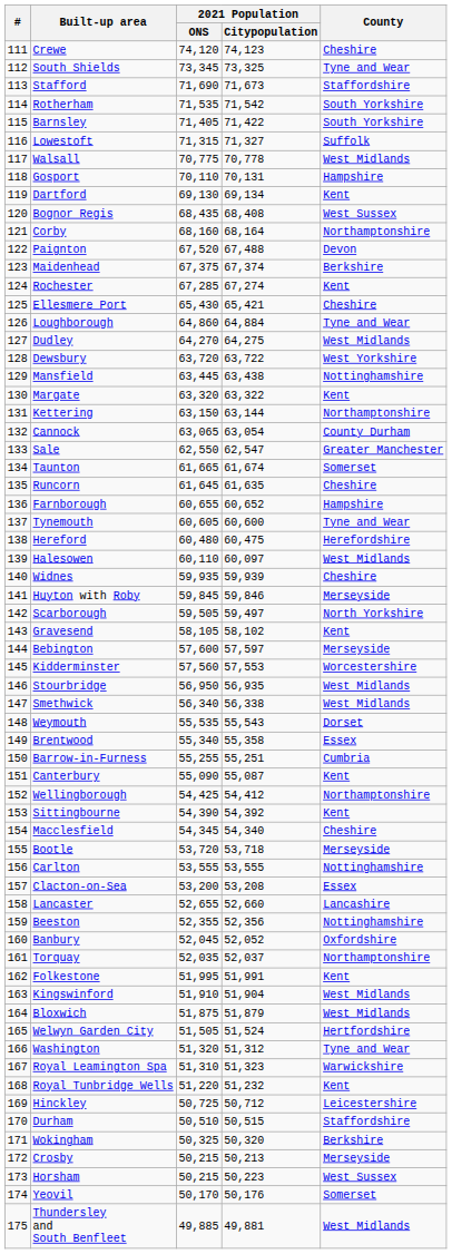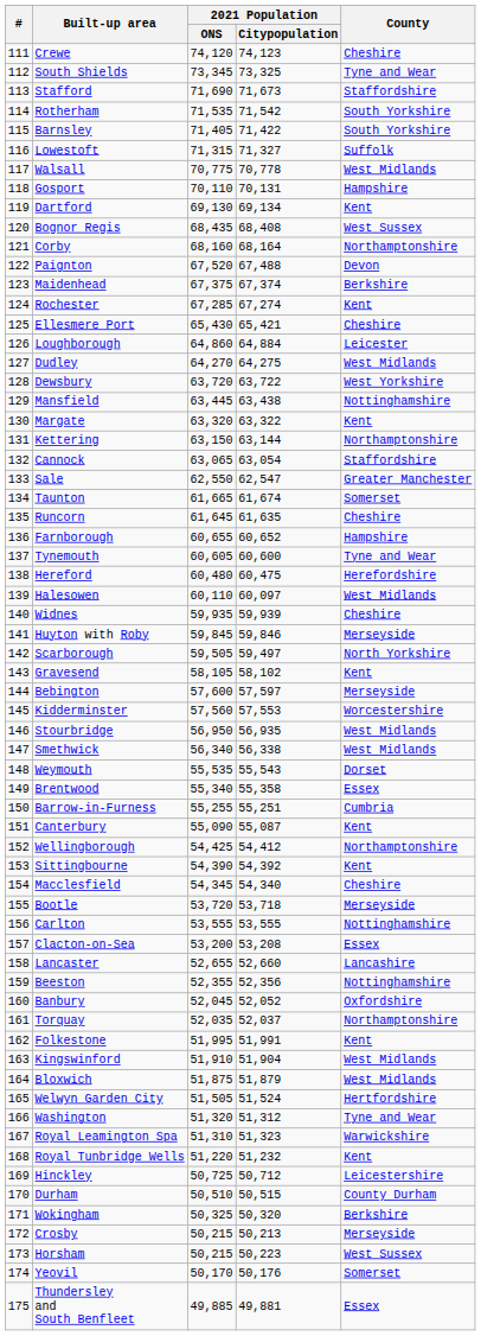 <table class="wikitable sortable">
 <tr>
 <th rowspan=2>#</th>
 <th rowspan=2>Built-up area</th>
 <th colspan=2>2021 Population</th>
 <th rowspan=2>County</th>
 </tr>
 <tr>
 <th>ONS</th>
 <th>Citypopulation</th>
 </tr>
 <tr>
 <td>111</td>
 <td><a href='#'>Crewe</a></td>
 <td>74,120</td>
 <td>74,123</td>
 <td><a href='#'>Cheshire</a></td>
 </tr>
 <tr>
 <td>112</td>
 <td><a href='#'>South Shields</a></td>
 <td>73,345</td>
 <td>73,325</td>
 <td><a href='#'>Tyne and Wear</a></td>
 </tr>
 <tr>
 <td>113</td>
 <td><a href='#'>Stafford</a></td>
 <td>71,690</td>
 <td>71,673</td>
 <td><a href='#'>Staffordshire</a></td>
 </tr>
 <tr>
 <td>114</td>
 <td><a href='#'>Rotherham</a></td>
 <td>71,535</td>
 <td>71,542</td>
 <td><a href='#'>South Yorkshire</a></td>
 </tr>
 <tr>
 <td>115</td>
 <td><a href='#'>Barnsley</a></td>
 <td>71,405</td>
 <td>71,422</td>
 <td><a href='#'>South Yorkshire</a></td>
 </tr>
 <tr>
 <td>116</td>
 <td><a href='#'>Lowestoft</a></td>
 <td>71,315</td>
 <td>71,327</td>
 <td><a href='#'>Suffolk</a></td>
 </tr>
 <tr>
 <td>117</td>
 <td><a href='#'>Walsall</a></td>
 <td>70,775</td>
 <td>70,778</td>
 <td><a href='#'>West Midlands</a></td>
 </tr>
 <tr>
 <td>118</td>
 <td><a href='#'>Gosport</a></td>
 <td>70,110</td>
 <td>70,131</td>
 <td><a href='#'>Hampshire</a></td>
 </tr>
 <tr>
 <td>119</td>
 <td><a href='#'>Dartford</a></td>
 <td>69,130</td>
 <td>69,134</td>
 <td><a href='#'>Kent</a></td>
 </tr>
 <tr>
 <td>120</td>
 <td><a href='#'>Bognor Regis</a></td>
 <td>68,435</td>
 <td>68,408</td>
 <td><a href='#'>West Sussex</a></td>
 </tr>
 <tr>
 <td>121</td>
 <td><a href='#'>Corby</a></td>
 <td>68,160</td>
 <td>68,164</td>
 <td><a href='#'>Northamptonshire</a></td>
 </tr>
 <tr>
 <td>122</td>
 <td><a href='#'>Paignton</a></td>
 <td>67,520</td>
 <td>67,488</td>
 <td><a href='#'>Devon</a></td>
 </tr>
 <tr>
 <td>123</td>
 <td><a href='#'>Maidenhead</a></td>
 <td>67,375</td>
 <td>67,374</td>
 <td><a href='#'>Berkshire</a></td>
 </tr>
 <tr>
 <td>124</td>
 <td><a href='#'>Rochester</a></td>
 <td>67,285</td>
 <td>67,274</td>
 <td><a href='#'>Kent</a></td>
 </tr>
 <tr>
 <td>125</td>
 <td><a href='#'>Ellesmere Port</a></td>
 <td>65,430</td>
 <td>65,421</td>
 <td><a href='#'>Cheshire</a></td>
 </tr>
 <tr>
 <td>126</td>
 <td><a href='#'>Loughborough</a></td>
 <td>64,860</td>
 <td>64,884</td>
-<td><a href='#'>Tyne and Wear</a></td>
+<td><a href='#'>Leicester</a></td>
 </tr>
 <tr>
 <td>127</td>
 <td><a href='#'>Dudley</a></td>
 <td>64,270</td>
 <td>64,275</td>
 <td><a href='#'>West Midlands</a></td>
 </tr>
 <tr>
 <td>128</td>
 <td><a href='#'>Dewsbury</a></td>
 <td>63,720</td>
 <td>63,722</td>
 <td><a href='#'>West Yorkshire</a></td>
 </tr>
 <tr>
 <td>129</td>
 <td><a href='#'>Mansfield</a></td>
 <td>63,445</td>
 <td>63,438</td>
 <td><a href='#'>Nottinghamshire</a></td>
 </tr>
 <tr>
 <td>130</td>
 <td><a href='#'>Margate</a></td>
 <td>63,320</td>
 <td>63,322</td>
 <td><a href='#'>Kent</a></td>
 </tr>
 <tr>
 <td>131</td>
 <td><a href='#'>Kettering</a></td>
 <td>63,150</td>
 <td>63,144</td>
 <td><a href='#'>Northamptonshire</a></td>
 </tr>
 <tr>
 <td>132</td>
 <td><a href='#'>Cannock</a></td>
 <td>63,065</td>
 <td>63,054</td>
-<td><a href='#'>County Durham</a></td>
+<td><a href='#'>Staffordshire</a></td>
 </tr>
 <tr>
 <td>133</td>
 <td><a href='#'>Sale</a></td>
 <td>62,550</td>
 <td>62,547</td>
 <td><a href='#'>Greater Manchester</a></td>
 </tr>
 <tr>
 <td>134</td>
 <td><a href='#'>Taunton</a></td>
 <td>61,665</td>
 <td>61,674</td>
 <td><a href='#'>Somerset</a></td>
 </tr>
 <tr>
 <td>135</td>
 <td><a href='#'>Runcorn</a></td>
 <td>61,645</td>
 <td>61,635</td>
 <td><a href='#'>Cheshire</a></td>
 </tr>
 <tr>
 <td>136</td>
 <td><a href='#'>Farnborough</a></td>
 <td>60,655</td>
 <td>60,652</td>
 <td><a href='#'>Hampshire</a></td>
 </tr>
 <tr>
 <td>137</td>
 <td><a href='#'>Tynemouth</a></td>
 <td>60,605</td>
 <td>60,600</td>
 <td><a href='#'>Tyne and Wear</a></td>
 </tr>
 <tr>
 <td>138</td>
 <td><a href='#'>Hereford</a></td>
 <td>60,480</td>
 <td>60,475</td>
 <td><a href='#'>Herefordshire</a></td>
 </tr>
 <tr>
 <td>139</td>
 <td><a href='#'>Halesowen</a></td>
 <td>60,110</td>
 <td>60,097</td>
 <td><a href='#'>West Midlands</a></td>
 </tr>
 <tr>
 <td>140</td>
 <td><a href='#'>Widnes</a></td>
 <td>59,935</td>
 <td>59,939</td>
 <td><a href='#'>Cheshire</a></td>
 </tr>
 <tr>
 <td>141</td>
 <td><a href='#'>Huyton</a> with <a href='#'>Roby</a></td>
 <td>59,845</td>
 <td>59,846</td>
 <td><a href='#'>Merseyside</a></td>
 </tr>
 <tr>
 <td>142</td>
 <td><a href='#'>Scarborough</a></td>
 <td>59,505</td>
 <td>59,497</td>
 <td><a href='#'>North Yorkshire</a></td>
 </tr>
 <tr>
 <td>143</td>
 <td><a href='#'>Gravesend</a></td>
 <td>58,105</td>
 <td>58,102</td>
 <td><a href='#'>Kent</a></td>
 </tr>
 <tr>
 <td>144</td>
 <td><a href='#'>Bebington</a></td>
 <td>57,600</td>
 <td>57,597</td>
 <td><a href='#'>Merseyside</a></td>
 </tr>
 <tr>
 <td>145</td>
 <td><a href='#'>Kidderminster</a></td>
 <td>57,560</td>
 <td>57,553</td>
 <td><a href='#'>Worcestershire</a></td>
 </tr>
 <tr>
 <td>146</td>
 <td><a href='#'>Stourbridge</a></td>
 <td>56,950</td>
 <td>56,935</td>
 <td><a href='#'>West Midlands</a></td>
 </tr>
 <tr>
 <td>147</td>
 <td><a href='#'>Smethwick</a></td>
 <td>56,340</td>
 <td>56,338</td>
 <td><a href='#'>West Midlands</a></td>
 </tr>
 <tr>
 <td>148</td>
 <td><a href='#'>Weymouth</a></td>
 <td>55,535</td>
 <td>55,543</td>
 <td><a href='#'>Dorset</a></td>
 </tr>
 <tr>
 <td>149</td>
 <td><a href='#'>Brentwood</a></td>
 <td>55,340</td>
 <td>55,358</td>
 <td><a href='#'>Essex</a></td>
 </tr>
 <tr>
 <td>150</td>
 <td><a href='#'>Barrow-in-Furness</a></td>
 <td>55,255</td>
 <td>55,251</td>
 <td><a href='#'>Cumbria</a></td>
 </tr>
 <tr>
 <td>151</td>
 <td><a href='#'>Canterbury</a></td>
 <td>55,090</td>
 <td>55,087</td>
 <td><a href='#'>Kent</a></td>
 </tr>
 <tr>
 <td>152</td>
 <td><a href='#'>Wellingborough</a></td>
 <td>54,425</td>
 <td>54,412</td>
 <td><a href='#'>Northamptonshire</a></td>
 </tr>
 <tr>
 <td>153</td>
 <td><a href='#'>Sittingbourne</a></td>
 <td>54,390</td>
 <td>54,392</td>
 <td><a href='#'>Kent</a></td>
 </tr>
 <tr>
 <td>154</td>
 <td><a href='#'>Macclesfield</a></td>
 <td>54,345</td>
 <td>54,340</td>
 <td><a href='#'>Cheshire</a></td>
 </tr>
 <tr>
 <td>155</td>
 <td><a href='#'>Bootle</a></td>
 <td>53,720</td>
 <td>53,718</td>
 <td><a href='#'>Merseyside</a></td>
 </tr>
 <tr>
 <td>156</td>
 <td><a href='#'>Carlton</a></td>
 <td>53,555</td>
 <td>53,555</td>
 <td><a href='#'>Nottinghamshire</a></td>
 </tr>
 <tr>
 <td>157</td>
 <td><a href='#'>Clacton-on-Sea</a></td>
 <td>53,200</td>
 <td>53,208</td>
 <td><a href='#'>Essex</a></td>
 </tr>
 <tr>
 <td>158</td>
 <td><a href='#'>Lancaster</a></td>
 <td>52,655</td>
 <td>52,660</td>
 <td><a href='#'>Lancashire</a></td>
 </tr>
 <tr>
 <td>159</td>
 <td><a href='#'>Beeston</a></td>
 <td>52,355</td>
 <td>52,356</td>
 <td><a href='#'>Nottinghamshire</a></td>
 </tr>
 <tr>
 <td>160</td>
 <td><a href='#'>Banbury</a></td>
 <td>52,045</td>
 <td>52,052</td>
 <td><a href='#'>Oxfordshire</a></td>
 </tr>
 <tr>
 <td>161</td>
 <td><a href='#'>Torquay</a></td>
 <td>52,035</td>
 <td>52,037</td>
 <td><a href='#'>Northamptonshire</a></td>
 </tr>
 <tr>
 <td>162</td>
 <td><a href='#'>Folkestone</a></td>
 <td>51,995</td>
 <td>51,991</td>
 <td><a href='#'>Kent</a></td>
 </tr>
 <tr>
 <td>163</td>
 <td><a href='#'>Kingswinford</a></td>
 <td>51,910</td>
 <td>51,904</td>
 <td><a href='#'>West Midlands</a></td>
 </tr>
 <tr>
 <td>164</td>
 <td><a href='#'>Bloxwich</a></td>
 <td>51,875</td>
 <td>51,879</td>
 <td><a href='#'>West Midlands</a></td>
 </tr>
 <tr>
 <td>165</td>
 <td><a href='#'>Welwyn Garden City</a></td>
 <td>51,505</td>
 <td>51,524</td>
 <td><a href='#'>Hertfordshire</a></td>
 </tr>
 <tr>
 <td>166</td>
 <td><a href='#'>Washington</a></td>
 <td>51,320</td>
 <td>51,312</td>
 <td><a href='#'>Tyne and Wear</a></td>
 </tr>
 <tr>
 <td>167</td>
 <td><a href='#'>Royal Leamington Spa</a></td>
 <td>51,310</td>
 <td>51,323</td>
 <td><a href='#'>Warwickshire</a></td>
 </tr>
 <tr>
 <td>168</td>
 <td><a href='#'>Royal Tunbridge Wells</a></td>
 <td>51,220</td>
 <td>51,232</td>
 <td><a href='#'>Kent</a></td>
 </tr>
 <tr>
 <td>169</td>
 <td><a href='#'>Hinckley</a></td>
 <td>50,725</td>
 <td>50,712</td>
 <td><a href='#'>Leicestershire</a></td>
 </tr>
 <tr>
 <td>170</td>
 <td><a href='#'>Durham</a></td>
 <td>50,510</td>
 <td>50,515</td>
-<td><a href='#'>Staffordshire</a></td>
+<td><a href='#'>County Durham</a></td>
 </tr>
 <tr>
 <td>171</td>
 <td><a href='#'>Wokingham</a></td>
 <td>50,325</td>
 <td>50,320</td>
 <td><a href='#'>Berkshire</a></td>
 </tr>
 <tr>
 <td>172</td>
 <td><a href='#'>Crosby</a></td>
 <td>50,215</td>
 <td>50,213</td>
 <td><a href='#'>Merseyside</a></td>
 </tr>
 <tr>
 <td>173</td>
 <td><a href='#'>Horsham</a></td>
 <td>50,215</td>
 <td>50,223</td>
 <td><a href='#'>West Sussex</a></td>
 </tr>
 <tr>
 <td>174</td>
 <td><a href='#'>Yeovil</a></td>
 <td>50,170</td>
 <td>50,176</td>
 <td><a href='#'>Somerset</a></td>
 </tr>
 <tr>
 <td>175</td>
 <td><a href='#'>Thundersley</a><br>and<br><a href='#'>South Benfleet</a></td>
 <td>49,885</td>
 <td>49,881</td>
-<td><a href='#'>West Midlands</a></td>
+<td><a href='#'>Essex</a></td>
 </tr>
 </table>
